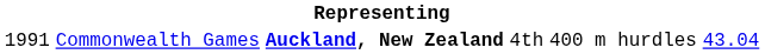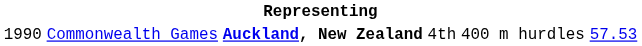 <table>
 <tr>
 <th colspan=6>Representing </th>
 </tr>
 <tr>
-<td>1991</td>
+<td>1990</td>
 <td><a href='#'>Commonwealth Games</a></td>
 <td><strong><a href='#'>Auckland</a>, New Zealand</strong></td>
 <td>4th</td>
 <td>400 m hurdles</td>
-<td><a href='#'>43.04</a></td>
+<td><a href='#'>57.53</a></td>
 </tr>
 </table>
